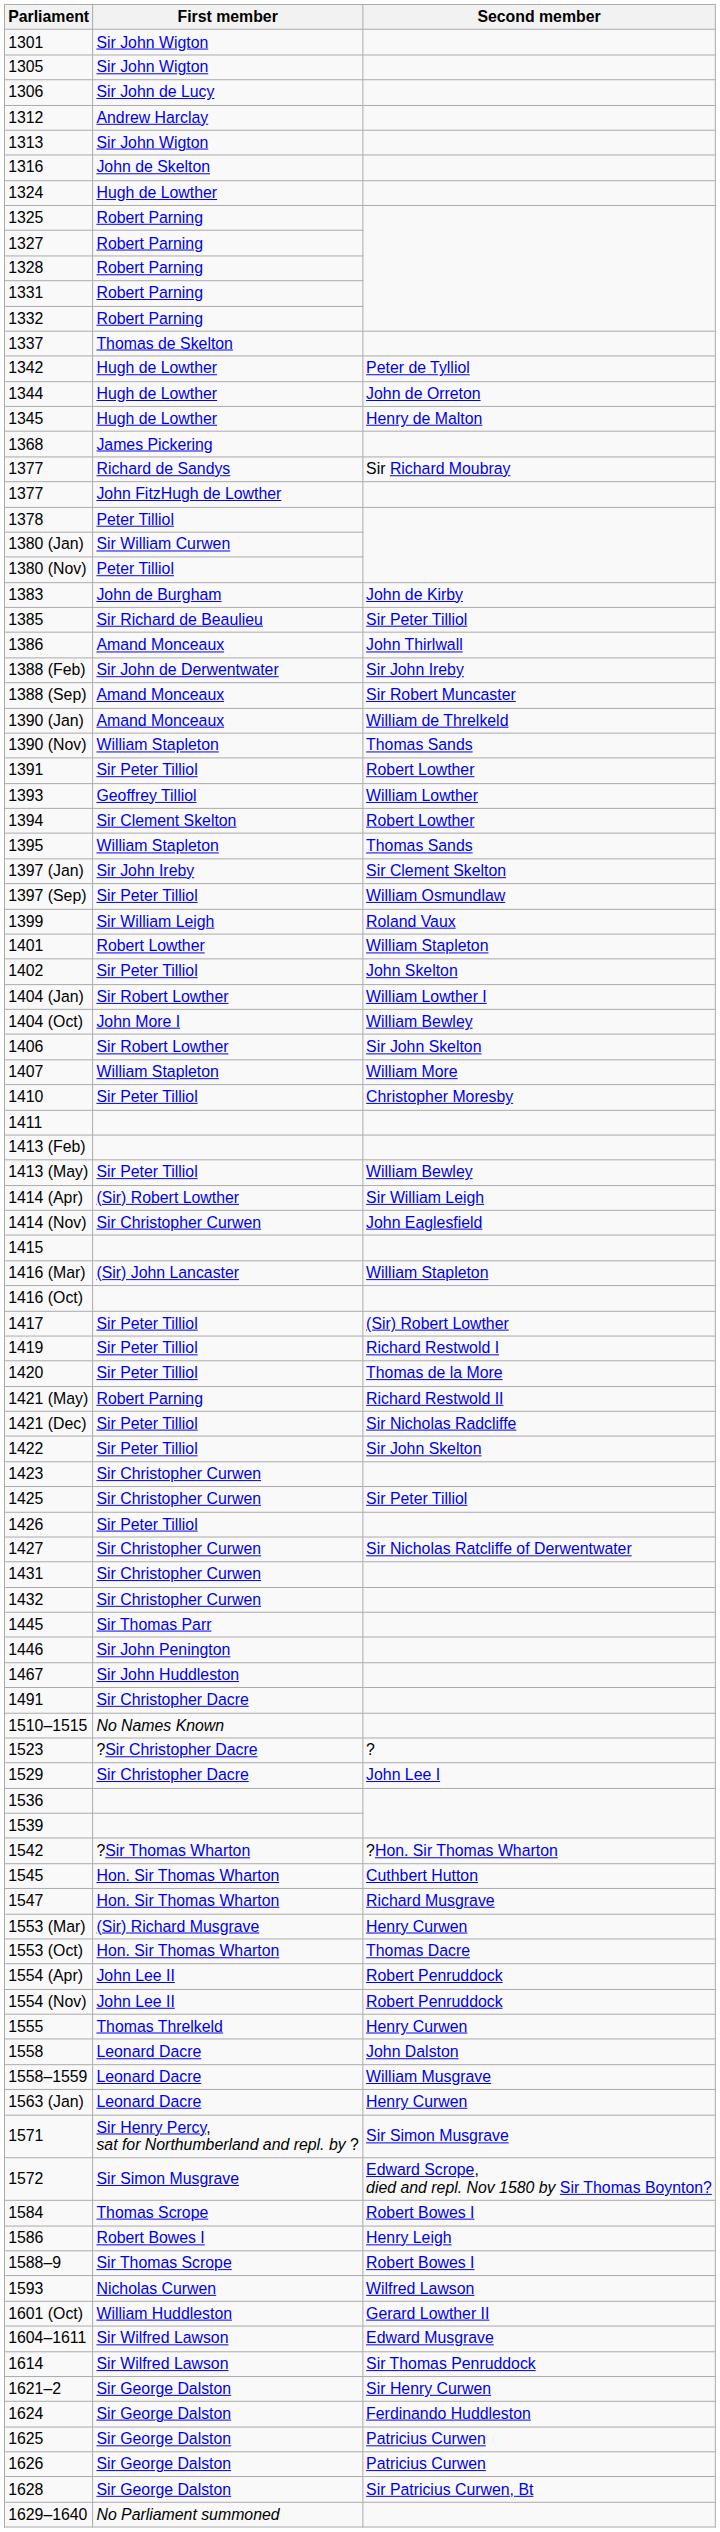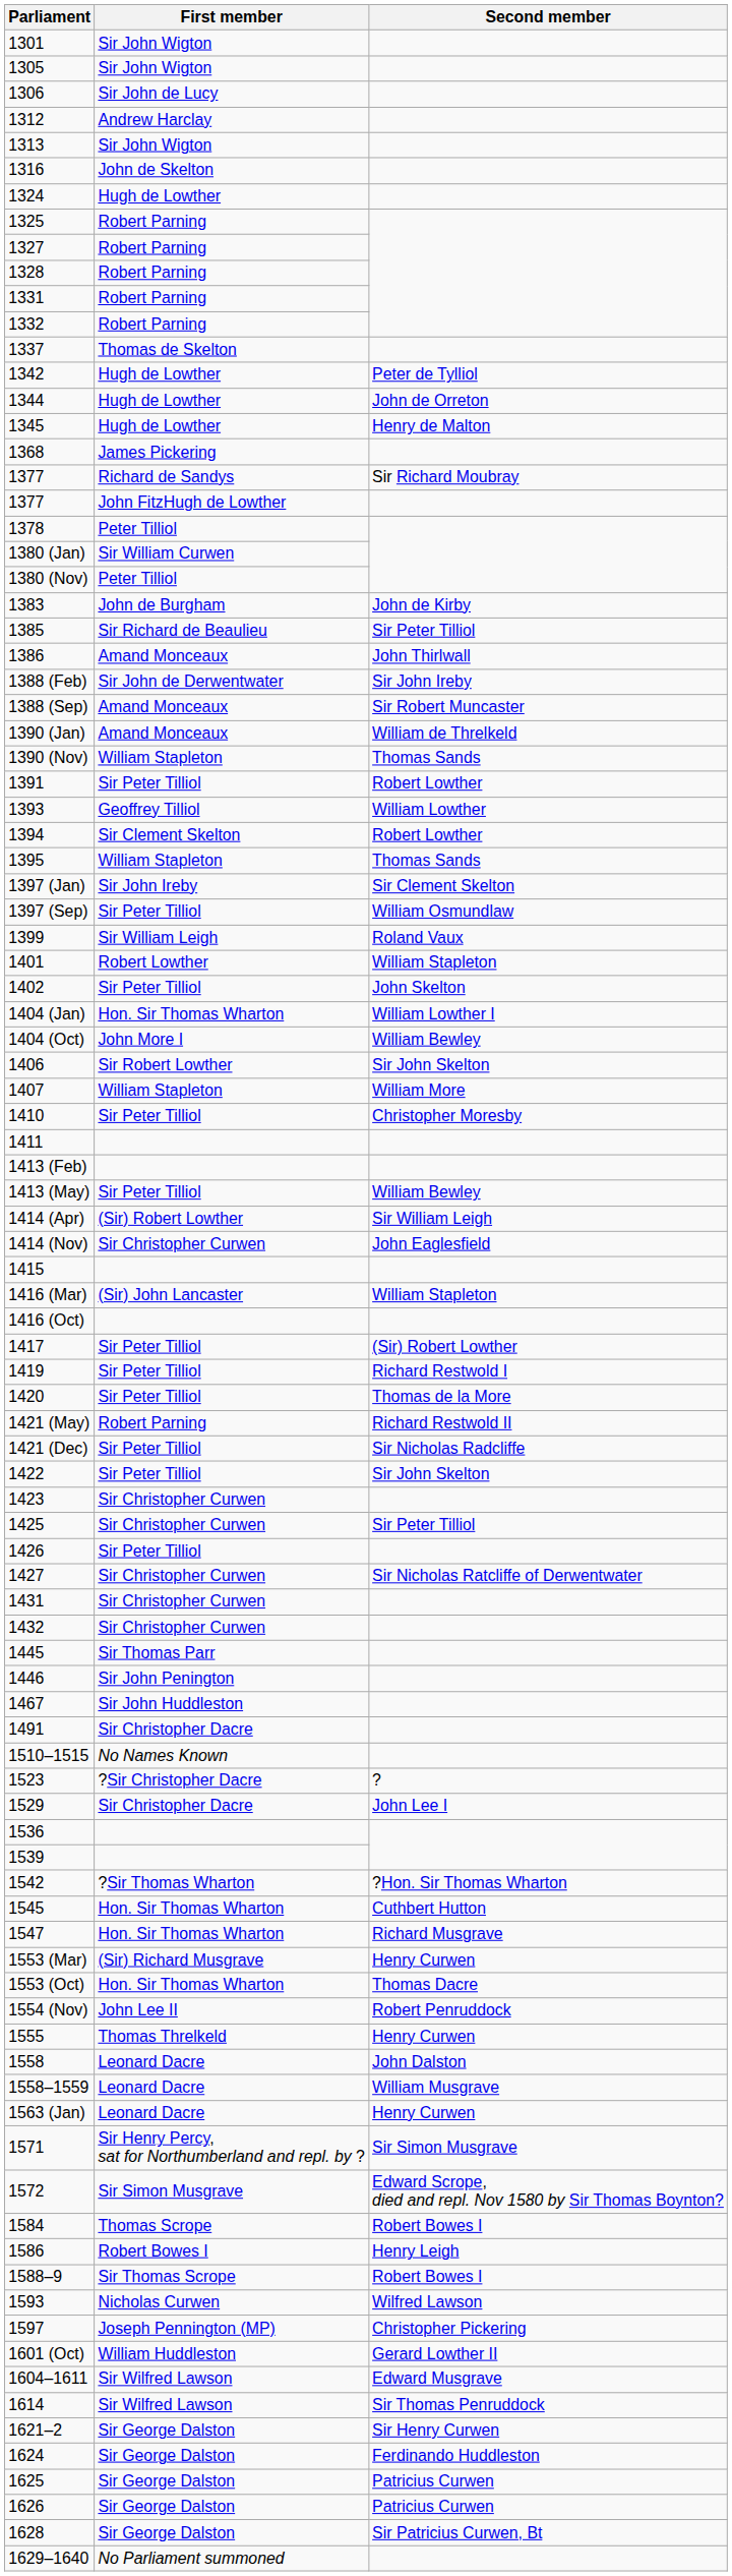 <table class="wikitable">
 <tr>
 <th>Parliament</th>
 <th>First member</th>
 <th>Second member</th>
 </tr>
 <tr>
 <td>1301</td>
 <td><a href='#'>Sir John Wigton</a></td>
 <td></td>
 </tr>
 <tr>
 <td>1305</td>
 <td><a href='#'>Sir John Wigton</a></td>
 <td></td>
 </tr>
 <tr>
 <td>1306</td>
 <td><a href='#'>Sir John de Lucy</a></td>
 <td></td>
 </tr>
 <tr>
 <td>1312</td>
 <td><a href='#'>Andrew Harclay</a></td>
 <td></td>
 </tr>
 <tr>
 <td>1313</td>
 <td><a href='#'>Sir John Wigton</a></td>
 <td></td>
 </tr>
 <tr>
 <td>1316</td>
 <td><a href='#'>John de Skelton</a></td>
 <td></td>
 </tr>
 <tr>
 <td>1324</td>
 <td><a href='#'>Hugh de Lowther</a></td>
 <td></td>
 </tr>
 <tr>
 <td>1325</td>
 <td><a href='#'>Robert Parning</a></td>
 </tr>
 <tr>
 <td>1327</td>
 <td><a href='#'>Robert Parning</a></td>
 </tr>
 <tr>
 <td>1328</td>
 <td><a href='#'>Robert Parning</a></td>
 </tr>
 <tr>
 <td>1331</td>
 <td><a href='#'>Robert Parning</a></td>
 </tr>
 <tr>
 <td>1332</td>
 <td><a href='#'>Robert Parning</a></td>
 </tr>
 <tr>
 <td>1337</td>
 <td><a href='#'>Thomas de Skelton</a></td>
 <td></td>
 </tr>
 <tr>
 <td>1342</td>
 <td><a href='#'>Hugh de Lowther</a></td>
 <td><a href='#'>Peter de Tylliol</a></td>
 </tr>
 <tr>
 <td>1344</td>
 <td><a href='#'>Hugh de Lowther</a></td>
 <td><a href='#'>John de Orreton</a></td>
 </tr>
 <tr>
 <td>1345</td>
 <td><a href='#'>Hugh de Lowther</a></td>
 <td><a href='#'>Henry de Malton</a></td>
 </tr>
 <tr>
 <td>1368</td>
 <td><a href='#'>James Pickering</a></td>
 <td></td>
 </tr>
 <tr>
 <td>1377</td>
 <td><a href='#'>Richard de Sandys</a></td>
 <td>Sir <a href='#'>Richard Moubray</a></td>
 </tr>
 <tr>
 <td>1377</td>
 <td><a href='#'>John FitzHugh de Lowther</a></td>
 <td></td>
 </tr>
 <tr>
 <td>1378</td>
 <td><a href='#'>Peter Tilliol</a></td>
 </tr>
 <tr>
 <td>1380 (Jan)</td>
 <td><a href='#'>Sir William Curwen</a></td>
 </tr>
 <tr>
 <td>1380 (Nov)</td>
 <td><a href='#'>Peter Tilliol</a></td>
 </tr>
 <tr>
 <td>1383</td>
 <td><a href='#'>John de Burgham</a></td>
 <td><a href='#'>John de Kirby</a></td>
 </tr>
 <tr>
 <td>1385</td>
 <td><a href='#'>Sir Richard de Beaulieu</a></td>
 <td><a href='#'>Sir Peter Tilliol</a></td>
 </tr>
 <tr>
 <td>1386</td>
 <td><a href='#'>Amand Monceaux</a></td>
 <td><a href='#'>John Thirlwall</a></td>
 </tr>
 <tr>
 <td>1388 (Feb)</td>
 <td><a href='#'>Sir John de Derwentwater</a></td>
 <td><a href='#'>Sir John Ireby</a></td>
 </tr>
 <tr>
 <td>1388 (Sep)</td>
 <td><a href='#'>Amand Monceaux</a></td>
 <td><a href='#'>Sir Robert Muncaster</a></td>
 </tr>
 <tr>
 <td>1390 (Jan)</td>
 <td><a href='#'>Amand Monceaux</a></td>
 <td><a href='#'>William de Threlkeld</a></td>
 </tr>
 <tr>
 <td>1390 (Nov)</td>
 <td><a href='#'>William Stapleton</a></td>
 <td><a href='#'>Thomas Sands</a></td>
 </tr>
 <tr>
 <td>1391</td>
 <td><a href='#'>Sir Peter Tilliol</a></td>
 <td><a href='#'>Robert Lowther</a></td>
 </tr>
 <tr>
 <td>1393</td>
 <td><a href='#'>Geoffrey Tilliol</a></td>
 <td><a href='#'>William Lowther</a></td>
 </tr>
 <tr>
 <td>1394</td>
 <td><a href='#'>Sir Clement Skelton</a></td>
 <td><a href='#'>Robert Lowther</a></td>
 </tr>
 <tr>
 <td>1395</td>
 <td><a href='#'>William Stapleton</a></td>
 <td><a href='#'>Thomas Sands</a></td>
 </tr>
 <tr>
 <td>1397 (Jan)</td>
 <td><a href='#'>Sir John Ireby</a></td>
 <td><a href='#'>Sir Clement Skelton</a></td>
 </tr>
 <tr>
 <td>1397 (Sep)</td>
 <td><a href='#'>Sir Peter Tilliol</a></td>
 <td><a href='#'>William Osmundlaw</a></td>
 </tr>
 <tr>
 <td>1399</td>
 <td><a href='#'>Sir William Leigh</a></td>
 <td><a href='#'>Roland Vaux</a></td>
 </tr>
 <tr>
 <td>1401</td>
 <td><a href='#'>Robert Lowther</a></td>
 <td><a href='#'>William Stapleton</a></td>
 </tr>
 <tr>
 <td>1402</td>
 <td><a href='#'>Sir Peter Tilliol</a></td>
 <td><a href='#'>John Skelton</a></td>
 </tr>
 <tr>
 <td>1404 (Jan)</td>
-<td><a href='#'>Sir Robert Lowther</a></td>
+<td><a href='#'>Hon. Sir Thomas Wharton</a></td>
 <td><a href='#'>William Lowther I</a></td>
 </tr>
 <tr>
 <td>1404 (Oct)</td>
 <td><a href='#'>John More I</a></td>
 <td><a href='#'>William Bewley</a></td>
 </tr>
 <tr>
 <td>1406</td>
 <td><a href='#'>Sir Robert Lowther</a></td>
 <td><a href='#'>Sir John Skelton</a></td>
 </tr>
 <tr>
 <td>1407</td>
 <td><a href='#'>William Stapleton</a></td>
 <td><a href='#'>William More</a></td>
 </tr>
 <tr>
 <td>1410</td>
 <td><a href='#'>Sir Peter Tilliol</a></td>
 <td><a href='#'>Christopher Moresby</a></td>
 </tr>
 <tr>
 <td>1411</td>
 <td></td>
 <td></td>
 </tr>
 <tr>
 <td>1413 (Feb)</td>
 <td></td>
 </tr>
 <tr>
 <td>1413 (May)</td>
 <td><a href='#'>Sir Peter Tilliol</a></td>
 <td><a href='#'>William Bewley</a></td>
 </tr>
 <tr>
 <td>1414 (Apr)</td>
 <td><a href='#'>(Sir) Robert Lowther</a></td>
 <td><a href='#'>Sir William Leigh</a></td>
 </tr>
 <tr>
 <td>1414 (Nov)</td>
 <td><a href='#'>Sir Christopher Curwen</a></td>
 <td><a href='#'>John Eaglesfield</a></td>
 </tr>
 <tr>
 <td>1415</td>
 <td></td>
 </tr>
 <tr>
 <td>1416 (Mar)</td>
 <td><a href='#'>(Sir) John Lancaster</a></td>
 <td><a href='#'>William Stapleton</a></td>
 </tr>
 <tr>
 <td>1416 (Oct)</td>
 <td></td>
 </tr>
 <tr>
 <td>1417</td>
 <td><a href='#'>Sir Peter Tilliol</a></td>
 <td><a href='#'>(Sir) Robert Lowther</a></td>
 </tr>
 <tr>
 <td>1419</td>
 <td><a href='#'>Sir Peter Tilliol</a></td>
 <td><a href='#'>Richard Restwold I</a></td>
 </tr>
 <tr>
 <td>1420</td>
 <td><a href='#'>Sir Peter Tilliol</a></td>
 <td><a href='#'>Thomas de la More</a></td>
 </tr>
 <tr>
 <td>1421 (May)</td>
 <td><a href='#'>Robert Parning</a></td>
 <td><a href='#'>Richard Restwold II</a></td>
 </tr>
 <tr>
 <td>1421 (Dec)</td>
 <td><a href='#'>Sir Peter Tilliol</a></td>
 <td><a href='#'>Sir Nicholas Radcliffe</a></td>
 </tr>
 <tr>
 <td>1422</td>
 <td><a href='#'>Sir Peter Tilliol</a></td>
 <td><a href='#'>Sir John Skelton</a></td>
 </tr>
 <tr>
 <td>1423</td>
 <td><a href='#'>Sir Christopher Curwen</a></td>
 <td></td>
 </tr>
 <tr>
 <td>1425</td>
 <td><a href='#'>Sir Christopher Curwen</a></td>
 <td><a href='#'>Sir Peter Tilliol</a></td>
 </tr>
 <tr>
 <td>1426</td>
 <td><a href='#'>Sir Peter Tilliol</a></td>
 </tr>
 <tr>
 <td>1427</td>
 <td><a href='#'>Sir Christopher Curwen</a></td>
 <td><a href='#'>Sir Nicholas Ratcliffe of Derwentwater</a></td>
 </tr>
 <tr>
 <td>1431</td>
 <td><a href='#'>Sir Christopher Curwen</a></td>
 <td></td>
 </tr>
 <tr>
 <td>1432</td>
 <td><a href='#'>Sir Christopher Curwen</a></td>
 <td></td>
 </tr>
 <tr>
 <td>1445</td>
 <td><a href='#'>Sir Thomas Parr</a></td>
 <td></td>
 </tr>
 <tr>
 <td>1446</td>
 <td><a href='#'>Sir John Penington</a></td>
 <td></td>
 </tr>
 <tr>
 <td>1467</td>
 <td><a href='#'>Sir John Huddleston</a></td>
 <td></td>
 </tr>
 <tr>
 <td>1491</td>
 <td><a href='#'>Sir Christopher Dacre</a></td>
 <td></td>
 </tr>
 <tr>
 <td>1510–1515</td>
 <td><em> No Names Known</em>  </td>
 </tr>
 <tr>
 <td>1523</td>
 <td>?<a href='#'>Sir Christopher Dacre</a></td>
 <td>? </td>
 </tr>
 <tr>
 <td>1529</td>
 <td><a href='#'>Sir Christopher Dacre</a></td>
 <td><a href='#'>John Lee I</a></td>
 </tr>
 <tr>
 <td>1536</td>
 <td></td>
 </tr>
 <tr>
 <td>1539</td>
 <td></td>
 </tr>
 <tr>
 <td>1542</td>
 <td>?<a href='#'>Sir Thomas Wharton</a></td>
 <td>?<a href='#'>Hon. Sir Thomas Wharton</a></td>
 </tr>
 <tr>
 <td>1545</td>
 <td><a href='#'>Hon. Sir Thomas Wharton</a></td>
 <td><a href='#'>Cuthbert Hutton</a></td>
 </tr>
 <tr>
 <td>1547</td>
 <td><a href='#'>Hon. Sir Thomas Wharton</a></td>
 <td><a href='#'>Richard Musgrave</a></td>
 </tr>
 <tr>
 <td>1553 (Mar)</td>
 <td><a href='#'>(Sir) Richard Musgrave</a></td>
 <td><a href='#'>Henry Curwen</a></td>
 </tr>
 <tr>
 <td>1553 (Oct)</td>
 <td><a href='#'>Hon. Sir Thomas Wharton</a></td>
 <td><a href='#'>Thomas Dacre</a></td>
 </tr>
 <tr>
-<td>1554 (Apr)</td>
-<td><a href='#'>John Lee II</a></td>
-<td><a href='#'>Robert Penruddock</a></td>
-</tr>
-<tr>
 <td>1554 (Nov)</td>
 <td><a href='#'>John Lee II</a></td>
 <td><a href='#'>Robert Penruddock</a></td>
 </tr>
 <tr>
 <td>1555</td>
 <td><a href='#'>Thomas Threlkeld</a></td>
 <td><a href='#'>Henry Curwen</a></td>
 </tr>
 <tr>
 <td>1558</td>
 <td><a href='#'>Leonard Dacre</a></td>
 <td><a href='#'>John Dalston</a>  </td>
 </tr>
 <tr>
 <td>1558–1559</td>
 <td><a href='#'>Leonard Dacre</a></td>
 <td><a href='#'>William Musgrave</a></td>
 </tr>
 <tr>
 <td>1563 (Jan)</td>
 <td><a href='#'>Leonard Dacre</a></td>
 <td><a href='#'>Henry Curwen</a></td>
 </tr>
 <tr>
 <td>1571</td>
 <td><a href='#'>Sir Henry Percy</a>,<br> <em>sat for Northumberland and repl. by</em> ?</td>
 <td><a href='#'>Sir Simon Musgrave</a>  </td>
 </tr>
 <tr>
 <td>1572</td>
 <td><a href='#'>Sir Simon Musgrave</a></td>
 <td><a href='#'>Edward Scrope</a>,<br> <em>died and repl. Nov 1580 by</em> <a href='#'>Sir Thomas Boynton?</a></td>
 </tr>
 <tr>
 <td>1584</td>
 <td><a href='#'>Thomas Scrope</a></td>
 <td><a href='#'>Robert Bowes I</a></td>
 </tr>
 <tr>
 <td>1586</td>
 <td><a href='#'>Robert Bowes I</a></td>
 <td><a href='#'>Henry Leigh</a></td>
 </tr>
 <tr>
 <td>1588–9</td>
 <td><a href='#'>Sir Thomas Scrope</a></td>
 <td><a href='#'>Robert Bowes I</a></td>
 </tr>
 <tr>
 <td>1593</td>
 <td><a href='#'>Nicholas Curwen</a></td>
 <td><a href='#'>Wilfred Lawson</a></td>
 </tr>
 <tr>
+<td>1597</td>
+<td><a href='#'>Joseph Pennington (MP)</a></td>
+<td><a href='#'>Christopher Pickering</a></td>
+</tr>
+<tr>
 <td>1601 (Oct)</td>
 <td><a href='#'>William Huddleston</a></td>
 <td><a href='#'>Gerard Lowther II</a></td>
 </tr>
 <tr>
 <td>1604–1611</td>
 <td><a href='#'>Sir Wilfred Lawson</a></td>
 <td><a href='#'>Edward Musgrave</a></td>
 </tr>
 <tr>
 <td>1614</td>
 <td><a href='#'>Sir Wilfred Lawson</a></td>
 <td><a href='#'>Sir Thomas Penruddock</a></td>
 </tr>
 <tr>
 <td>1621–2</td>
 <td><a href='#'>Sir George Dalston</a></td>
 <td><a href='#'>Sir Henry Curwen</a></td>
 </tr>
 <tr>
 <td>1624</td>
 <td><a href='#'>Sir George Dalston</a></td>
 <td><a href='#'>Ferdinando Huddleston</a></td>
 </tr>
 <tr>
 <td>1625</td>
 <td><a href='#'>Sir George Dalston</a></td>
 <td><a href='#'>Patricius Curwen</a></td>
 </tr>
 <tr>
 <td>1626</td>
 <td><a href='#'>Sir George Dalston</a></td>
 <td><a href='#'>Patricius Curwen</a></td>
 </tr>
 <tr>
 <td>1628</td>
 <td><a href='#'>Sir George Dalston</a></td>
 <td><a href='#'>Sir Patricius Curwen, Bt</a></td>
 </tr>
 <tr>
 <td>1629–1640</td>
 <td><em>No Parliament summoned </em></td>
 </tr>
 </table>
